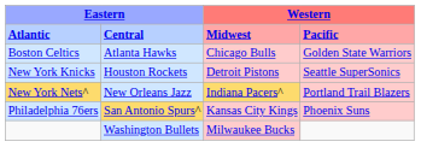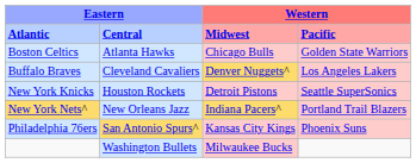 <table class="wikitable">
 <tr>
 <th colspan="2" style="background-color: #99A8FF;"><a href='#'>Eastern</a></th>
 <th colspan="2" style="background-color: #FF7B77;"><a href='#'>Western</a></th>
 </tr>
 <tr>
 <td style="background-color: #B7D0FF;"><strong><a href='#'>Atlantic</a></strong></td>
 <td style="background-color: #B7D0FF;"><strong><a href='#'>Central</a></strong></td>
 <td style="background-color: #FFA7A7;"><strong><a href='#'>Midwest</a></strong></td>
 <td style="background-color: #FFA7A7;"><strong><a href='#'>Pacific</a></strong></td>
 </tr>
 <tr>
 <td style="background-color: #D0E7FF;"><a href='#'>Boston Celtics</a></td>
 <td style="background-color: #D0E7FF;"><a href='#'>Atlanta Hawks</a></td>
 <td style="background-color: #FFCCCC;"><a href='#'>Chicago Bulls</a></td>
 <td style="background-color: #FFCCCC;"><a href='#'>Golden State Warriors</a></td>
+</tr>
+<tr>
+<td style="background-color: #D0E7FF;"><a href='#'>Buffalo Braves</a></td>
+<td style="background-color: #D0E7FF;"><a href='#'>Cleveland Cavaliers</a></td>
+<td style="background-color: #FDDB6D;"><a href='#'>Denver Nuggets</a>^</td>
+<td style="background-color: #FFCCCC;"><a href='#'>Los Angeles Lakers</a></td>
 </tr>
 <tr>
 <td style="background-color: #D0E7FF;"><a href='#'>New York Knicks</a></td>
 <td style="background-color: #D0E7FF;"><a href='#'>Houston Rockets</a></td>
 <td style="background-color: #FFCCCC;"><a href='#'>Detroit Pistons</a></td>
 <td style="background-color: #FFCCCC;"><a href='#'>Seattle SuperSonics</a></td>
 </tr>
 <tr>
 <td style="background-color: #FDDB6D;"><a href='#'>New York Nets</a>^</td>
 <td style="background-color: #D0E7FF;"><a href='#'>New Orleans Jazz</a></td>
 <td style="background-color: #FDDB6D;"><a href='#'>Indiana Pacers</a>^</td>
 <td style="background-color: #FFCCCC;"><a href='#'>Portland Trail Blazers</a></td>
 </tr>
 <tr>
 <td style="background-color: #D0E7FF;"><a href='#'>Philadelphia 76ers</a></td>
 <td style="background-color: #FDDB6D;"><a href='#'>San Antonio Spurs</a>^</td>
 <td style="background-color: #FFCCCC;"><a href='#'>Kansas City Kings</a></td>
 <td style="background-color: #FFCCCC;"><a href='#'>Phoenix Suns</a></td>
 </tr>
 <tr>
 <td> </td>
 <td style="background-color: #D0E7FF;"><a href='#'>Washington Bullets</a></td>
 <td style="background-color: #FFCCCC;"><a href='#'>Milwaukee Bucks</a></td>
 <td> </td>
 </tr>
 </table>
